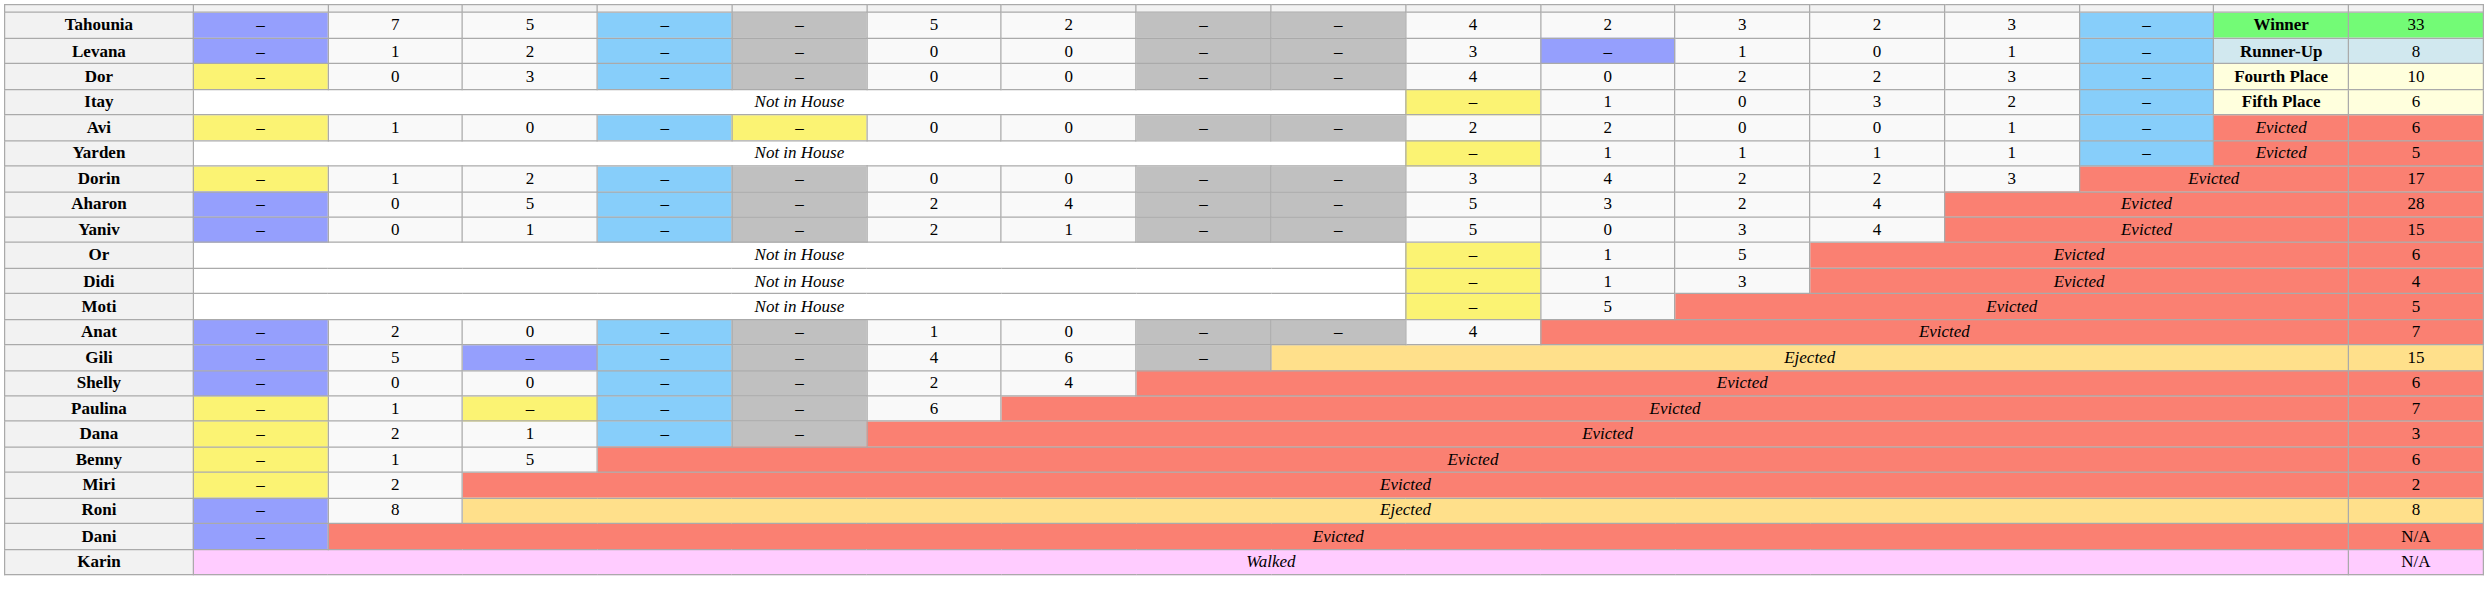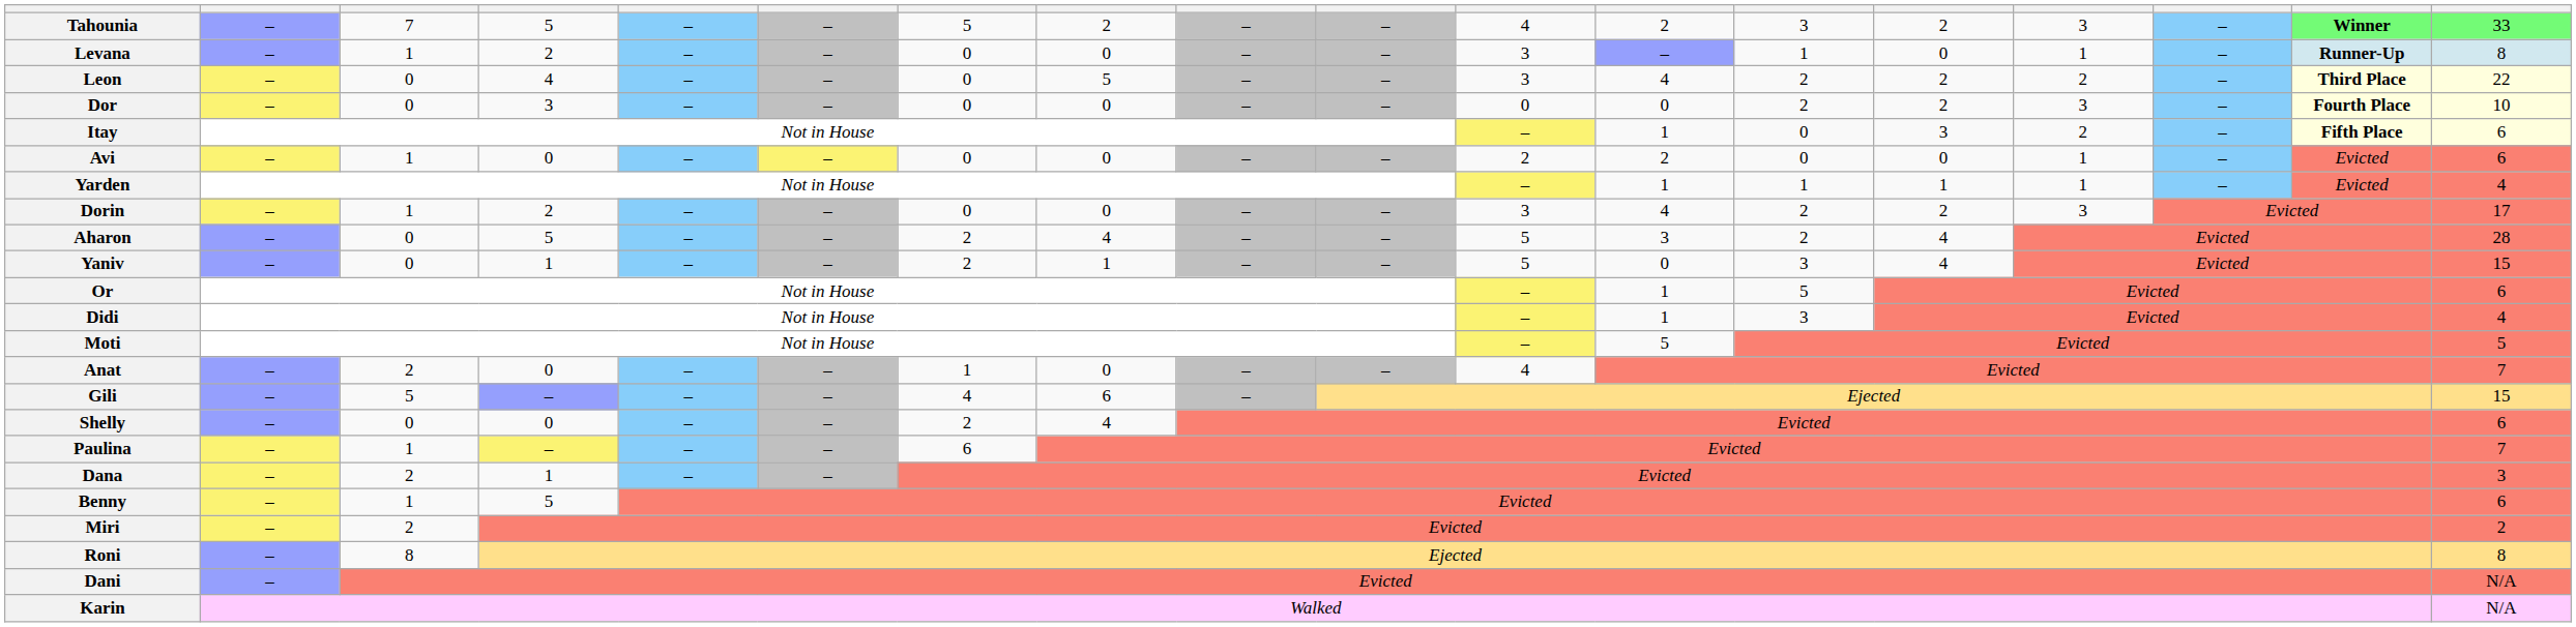 <table class="wikitable" style="text-align:center; font-size:85%; width: 100%; line-height:14px;">
 <tr>
 <th style="width: 7%;"></th>
 <th style="width: 5%;"></th>
 <th style="width: 5%;"></th>
 <th style="width: 5%;"></th>
 <th style="width: 5%;"></th>
 <th style="width: 5%;"></th>
 <th style="width: 5%;"></th>
 <th style="width: 5%;"></th>
 <th style="width: 5%;"></th>
 <th style="width: 5%;"></th>
 <th style="width: 5%;"></th>
 <th style="width: 5%;"></th>
 <th style="width: 5%;"></th>
 <th style="width: 5%;"></th>
 <th style="width: 5%;"></th>
 <th style="width: 5%;"></th>
 <th style="width: 5%;"></th>
 <th style="width: 5%;"></th>
 </tr>
 <tr>
 <th>Tahounia</th>
 <td style="background:#959ffd;">–</td>
 <td>7</td>
 <td>5</td>
 <td style="background:#87CEFA">–</td>
 <td style="background:#C0C0C0">–</td>
 <td>5</td>
 <td>2</td>
 <td style="background:#C0C0C0">–</td>
 <td style="background:#C0C0C0">–</td>
 <td>4</td>
 <td>2</td>
 <td>3</td>
 <td>2</td>
 <td>3</td>
 <td style="background:#87CEFA">–</td>
 <td style="background:#73FB76;"><strong>Winner</strong></td>
 <td style="background:#73FB76;">33</td>
 </tr>
 <tr>
 <th>Levana</th>
 <td style="background:#959ffd;">–</td>
 <td>1</td>
 <td>2</td>
 <td style="background:#87CEFA">–</td>
 <td style="background:#C0C0C0">–</td>
 <td>0</td>
 <td>0</td>
 <td style="background:#C0C0C0">–</td>
 <td style="background:#C0C0C0">–</td>
 <td>3</td>
 <td style="background:#959ffd;">–</td>
 <td>1</td>
 <td>0</td>
 <td>1</td>
 <td style="background:#87CEFA">–</td>
 <td style="background:#D1E8EF;"><strong>Runner-Up</strong></td>
 <td style="background:#D1E8EF;">8</td>
 </tr>
 <tr>
+<th>Leon</th>
+<td style="background:#FBF373;">–</td>
+<td>0</td>
+<td>4</td>
+<td style="background:#87CEFA">–</td>
+<td style="background:#C0C0C0">–</td>
+<td>0</td>
+<td>5</td>
+<td style="background:#C0C0C0">–</td>
+<td style="background:#C0C0C0">–</td>
+<td>3</td>
+<td>4</td>
+<td>2</td>
+<td>2</td>
+<td>2</td>
+<td style="background:#87CEFA">–</td>
+<td style="background:#FFFFDD;"><strong>Third Place</strong></td>
+<td style="background:#FFFFDD;">22</td>
+</tr>
+<tr>
 <th>Dor</th>
 <td style="background:#FBF373;">–</td>
 <td>0</td>
 <td>3</td>
 <td style="background:#87CEFA">–</td>
 <td style="background:#C0C0C0">–</td>
 <td>0</td>
 <td>0</td>
 <td style="background:#C0C0C0">–</td>
 <td style="background:#C0C0C0">–</td>
-<td>4</td>
+<td>0</td>
 <td>0</td>
 <td>2</td>
 <td>2</td>
 <td>3</td>
 <td style="background:#87CEFA">–</td>
 <td style="background:#FFFFDD;"><strong>Fourth Place</strong></td>
 <td style="background:#FFFFDD;">10</td>
 </tr>
 <tr>
 <th>Itay</th>
 <td colspan="9" style="background-color: white;"><em>Not in House</em></td>
 <td style="background:#FBF373;">–</td>
 <td>1</td>
 <td>0</td>
 <td>3</td>
 <td>2</td>
 <td style="background:#87CEFA">–</td>
 <td style="background:#FFFFDD;"><strong>Fifth Place</strong></td>
 <td style="background:#FFFFDD;">6</td>
 </tr>
 <tr>
 <th>Avi</th>
 <td style="background:#FBF373;">–</td>
 <td>1</td>
 <td>0</td>
 <td style="background:#87CEFA">–</td>
 <td style="background:#FBF373;">–</td>
 <td>0</td>
 <td>0</td>
 <td style="background:#C0C0C0">–</td>
 <td style="background:#C0C0C0">–</td>
 <td>2</td>
 <td>2</td>
 <td>0</td>
 <td>0</td>
 <td>1</td>
 <td style="background:#87CEFA">–</td>
 <td style="background:#FA8072"><em>Evicted</em></td>
 <td style="background:#FA8072">6</td>
 </tr>
 <tr>
 <th>Yarden</th>
 <td colspan="9" style="background-color: white;"><em>Not in House</em></td>
 <td style="background:#FBF373;">–</td>
 <td>1</td>
 <td>1</td>
 <td>1</td>
 <td>1</td>
 <td style="background:#87CEFA">–</td>
 <td style="background:#FA8072"><em>Evicted</em></td>
-<td style="background:#FA8072">5</td>
+<td style="background:#FA8072">4</td>
 </tr>
 <tr>
 <th>Dorin</th>
 <td style="background:#FBF373;">–</td>
 <td>1</td>
 <td>2</td>
 <td style="background:#87CEFA">–</td>
 <td style="background:#C0C0C0">–</td>
 <td>0</td>
 <td>0</td>
 <td style="background:#C0C0C0">–</td>
 <td style="background:#C0C0C0">–</td>
 <td>3</td>
 <td>4</td>
 <td>2</td>
 <td>2</td>
 <td>3</td>
 <td colspan="2" style="background:#FA8072"><em>Evicted</em></td>
 <td style="background:#FA8072">17</td>
 </tr>
 <tr>
 <th>Aharon</th>
 <td style="background:#959ffd;">–</td>
 <td>0</td>
 <td>5</td>
 <td style="background:#87CEFA">–</td>
 <td style="background:#C0C0C0">–</td>
 <td>2</td>
 <td>4</td>
 <td style="background:#C0C0C0">–</td>
 <td style="background:#C0C0C0">–</td>
 <td>5</td>
 <td>3</td>
 <td>2</td>
 <td>4</td>
 <td colspan="3" style="background:#FA8072"><em>Evicted</em></td>
 <td style="background:#FA8072">28</td>
 </tr>
 <tr>
 <th>Yaniv</th>
 <td style="background:#959ffd;">–</td>
 <td>0</td>
 <td>1</td>
 <td style="background:#87CEFA">–</td>
 <td style="background:#C0C0C0">–</td>
 <td>2</td>
 <td>1</td>
 <td style="background:#C0C0C0">–</td>
 <td style="background:#C0C0C0">–</td>
 <td>5</td>
 <td>0</td>
 <td>3</td>
 <td>4</td>
 <td colspan="3" style="background:#FA8072"><em>Evicted</em></td>
 <td style="background:#FA8072">15</td>
 </tr>
 <tr>
 <th>Or</th>
 <td colspan="9" style="background-color: white;"><em>Not in House</em></td>
 <td style="background:#FBF373;">–</td>
 <td>1</td>
 <td>5</td>
 <td colspan="4" style="background:#FA8072"><em>Evicted</em></td>
 <td style="background:#FA8072">6</td>
 </tr>
 <tr>
 <th>Didi</th>
 <td colspan="9" style="background-color: white;"><em>Not in House</em></td>
 <td style="background:#FBF373;">–</td>
 <td>1</td>
 <td>3</td>
 <td colspan="4" style="background:#FA8072"><em>Evicted</em></td>
 <td style="background:#FA8072">4</td>
 </tr>
 <tr>
 <th>Moti</th>
 <td colspan="9" style="background-color: white;"><em>Not in House</em></td>
 <td style="background:#FBF373;">–</td>
 <td>5</td>
 <td colspan="5" style="background:#FA8072"><em>Evicted</em></td>
 <td style="background:#FA8072">5</td>
 </tr>
 <tr>
 <th>Anat</th>
 <td style="background:#959ffd;">–</td>
 <td>2</td>
 <td>0</td>
 <td style="background:#87CEFA">–</td>
 <td style="background:#C0C0C0">–</td>
 <td>1</td>
 <td>0</td>
 <td style="background:#C0C0C0">–</td>
 <td style="background:#C0C0C0">–</td>
 <td>4</td>
 <td colspan="6" style="background:#FA8072"><em>Evicted</em></td>
 <td style="background:#FA8072">7</td>
 </tr>
 <tr>
 <th>Gili</th>
 <td style="background:#959ffd;">–</td>
 <td>5</td>
 <td style="background:#959ffd;">–</td>
 <td style="background:#87CEFA">–</td>
 <td style="background:#C0C0C0">–</td>
 <td>4</td>
 <td>6</td>
 <td style="background:#C0C0C0">–</td>
 <td style="background:#FFE08B" colspan="8"><em>Ejected</em></td>
 <td style="background:#FFE08B">15</td>
 </tr>
 <tr>
 <th>Shelly</th>
 <td style="background:#959ffd;">–</td>
 <td>0</td>
 <td>0</td>
 <td style="background:#87CEFA">–</td>
 <td style="background:#C0C0C0">–</td>
 <td>2</td>
 <td>4</td>
 <td colspan="9" style="background:#FA8072"><em>Evicted</em></td>
 <td style="background:#FA8072">6</td>
 </tr>
 <tr>
 <th>Paulina</th>
 <td style="background:#FBF373;">–</td>
 <td>1</td>
 <td style="background:#FBF373;">–</td>
 <td style="background:#87CEFA">–</td>
 <td style="background:#C0C0C0">–</td>
 <td>6</td>
 <td colspan="10" style="background:#FA8072"><em>Evicted</em></td>
 <td style="background:#FA8072">7</td>
 </tr>
 <tr>
 <th>Dana</th>
 <td style="background:#FBF373;">–</td>
 <td>2</td>
 <td>1</td>
 <td style="background:#87CEFA">–</td>
 <td style="background:#C0C0C0">–</td>
 <td style="background:#FA8072" colspan="11"><em>Evicted</em></td>
 <td style="background:#FA8072">3</td>
 </tr>
 <tr>
 <th>Benny</th>
 <td style="background:#FBF373;">–</td>
 <td>1</td>
 <td>5</td>
 <td colspan="13" style="background:#FA8072"><em>Evicted</em></td>
 <td style="background:#FA8072">6</td>
 </tr>
 <tr>
 <th>Miri</th>
 <td style="background:#FBF373;">–</td>
 <td>2</td>
 <td colspan="14" style="background:#FA8072"><em>Evicted</em></td>
 <td style="background:#FA8072">2</td>
 </tr>
 <tr>
 <th>Roni</th>
 <td style="background:#959ffd;">–</td>
 <td>8</td>
 <td colspan="14" style="background:#FFE08B"><em>Ejected</em></td>
 <td style="background:#FFE08B">8</td>
 </tr>
 <tr>
 <th>Dani</th>
 <td style="background:#959ffd;">–</td>
 <td style="background:#FA8072" colspan="15"><em>Evicted</em></td>
 <td style="background:#FA8072">N/A</td>
 </tr>
 <tr>
 <th>Karin</th>
 <td bgcolor="FFCCFF" colspan=16><em>Walked</em></td>
 <td style="background:#FFCCFF">N/A</td>
 </tr>
 </table>
